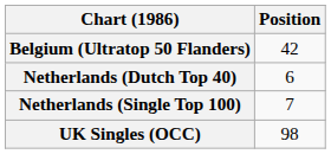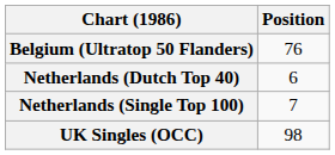 <table class="wikitable sortable plainrowheaders" style="text-align:center">
 <tr>
 <th scope="col">Chart (1986)</th>
 <th scope="col">Position</th>
 </tr>
 <tr>
 <th scope="row">Belgium (Ultratop 50 Flanders)</th>
-<td>42</td>
+<td>76</td>
 </tr>
 <tr>
 <th scope="row">Netherlands (Dutch Top 40)</th>
 <td>6</td>
 </tr>
 <tr>
 <th scope="row">Netherlands (Single Top 100)</th>
 <td>7</td>
 </tr>
 <tr>
 <th scope="row">UK Singles (OCC)</th>
 <td>98</td>
 </tr>
 </table>
